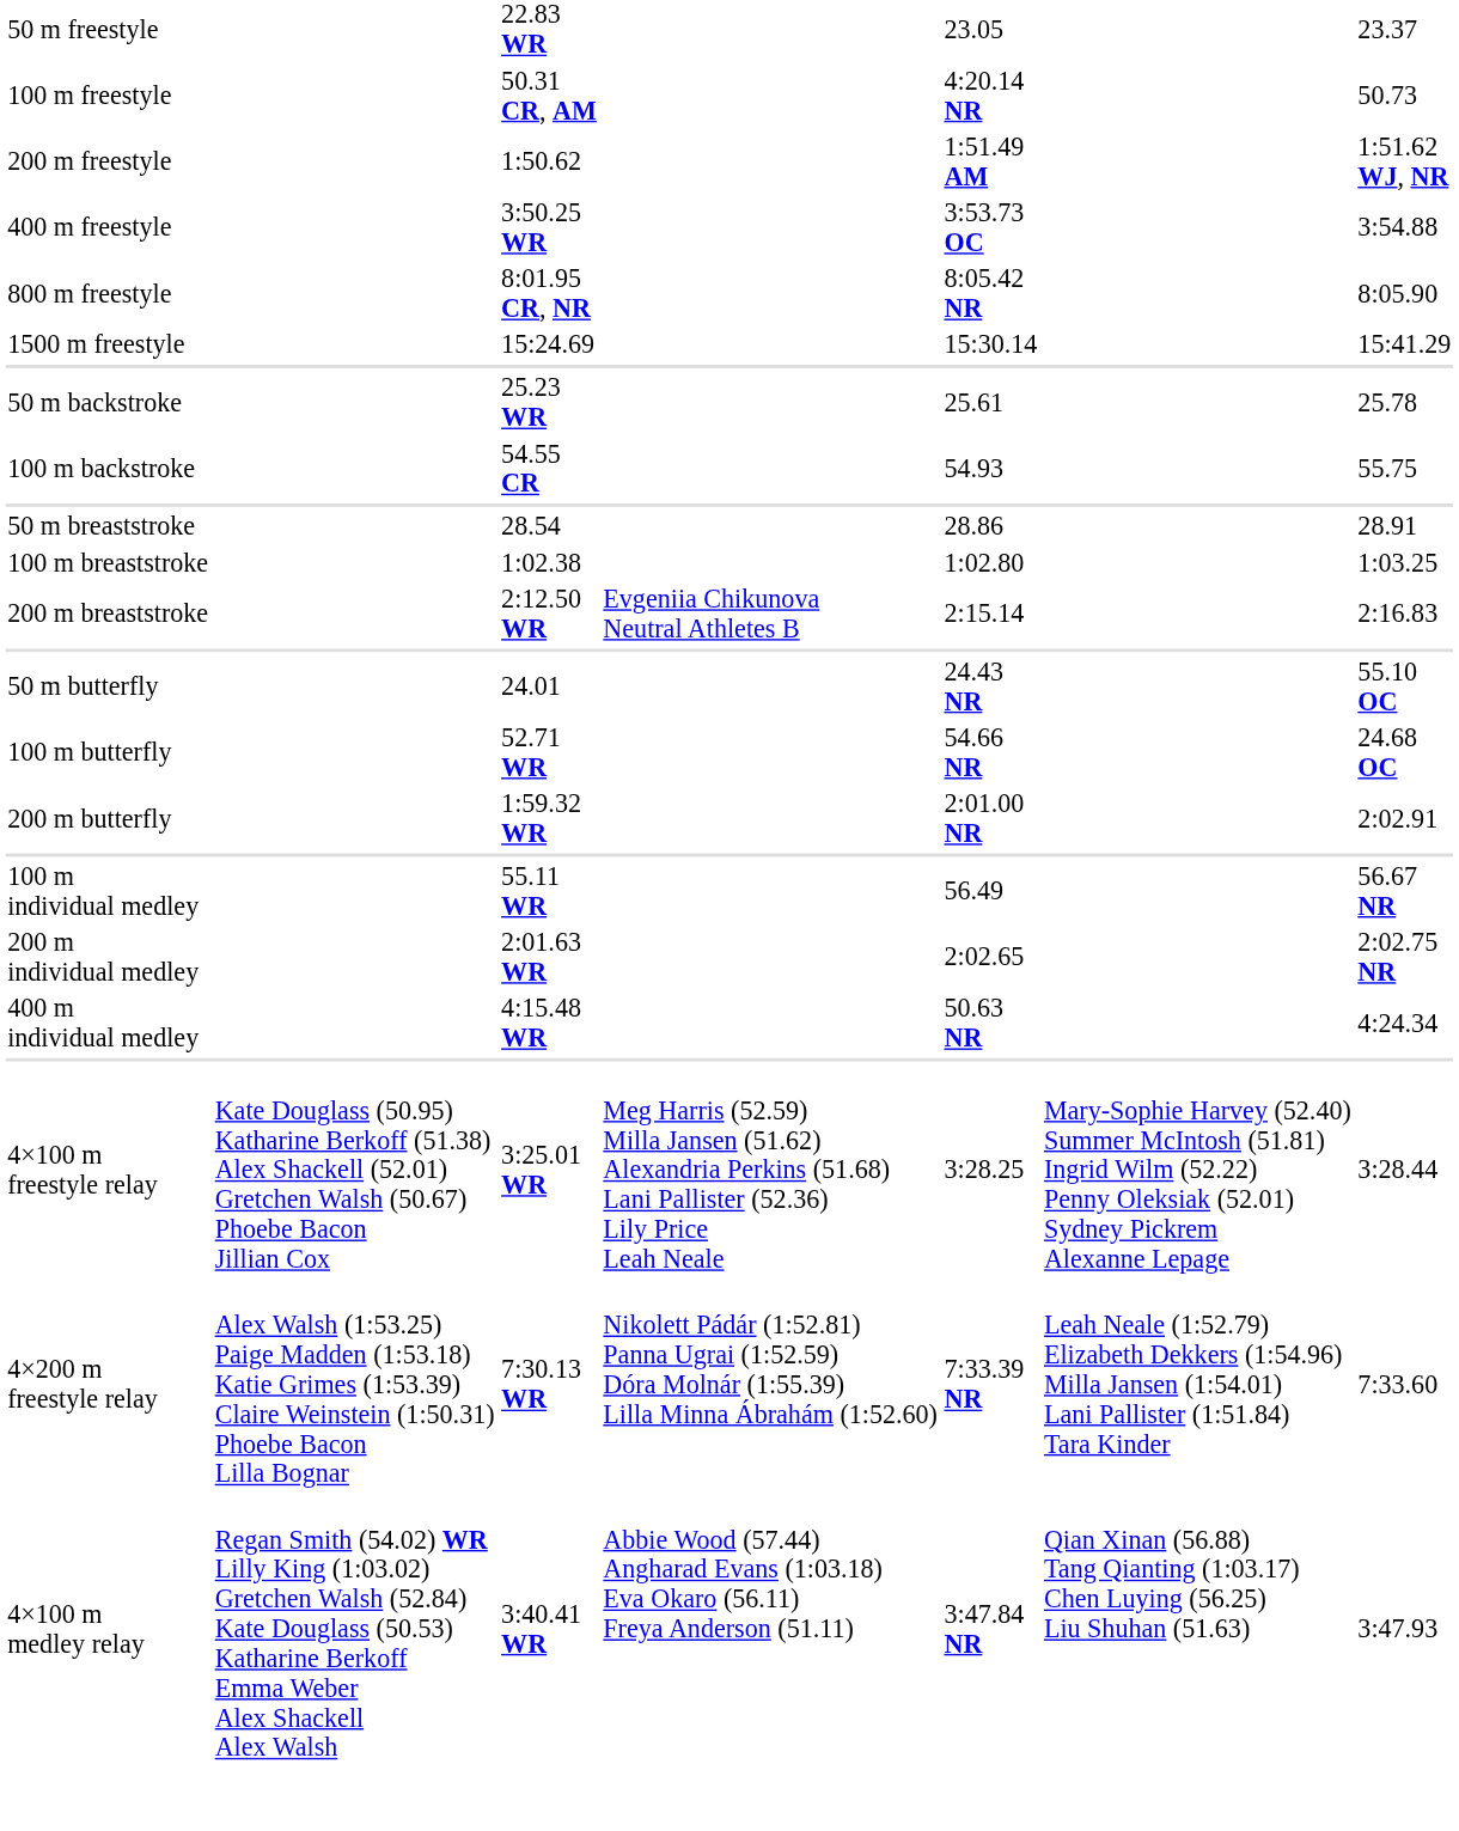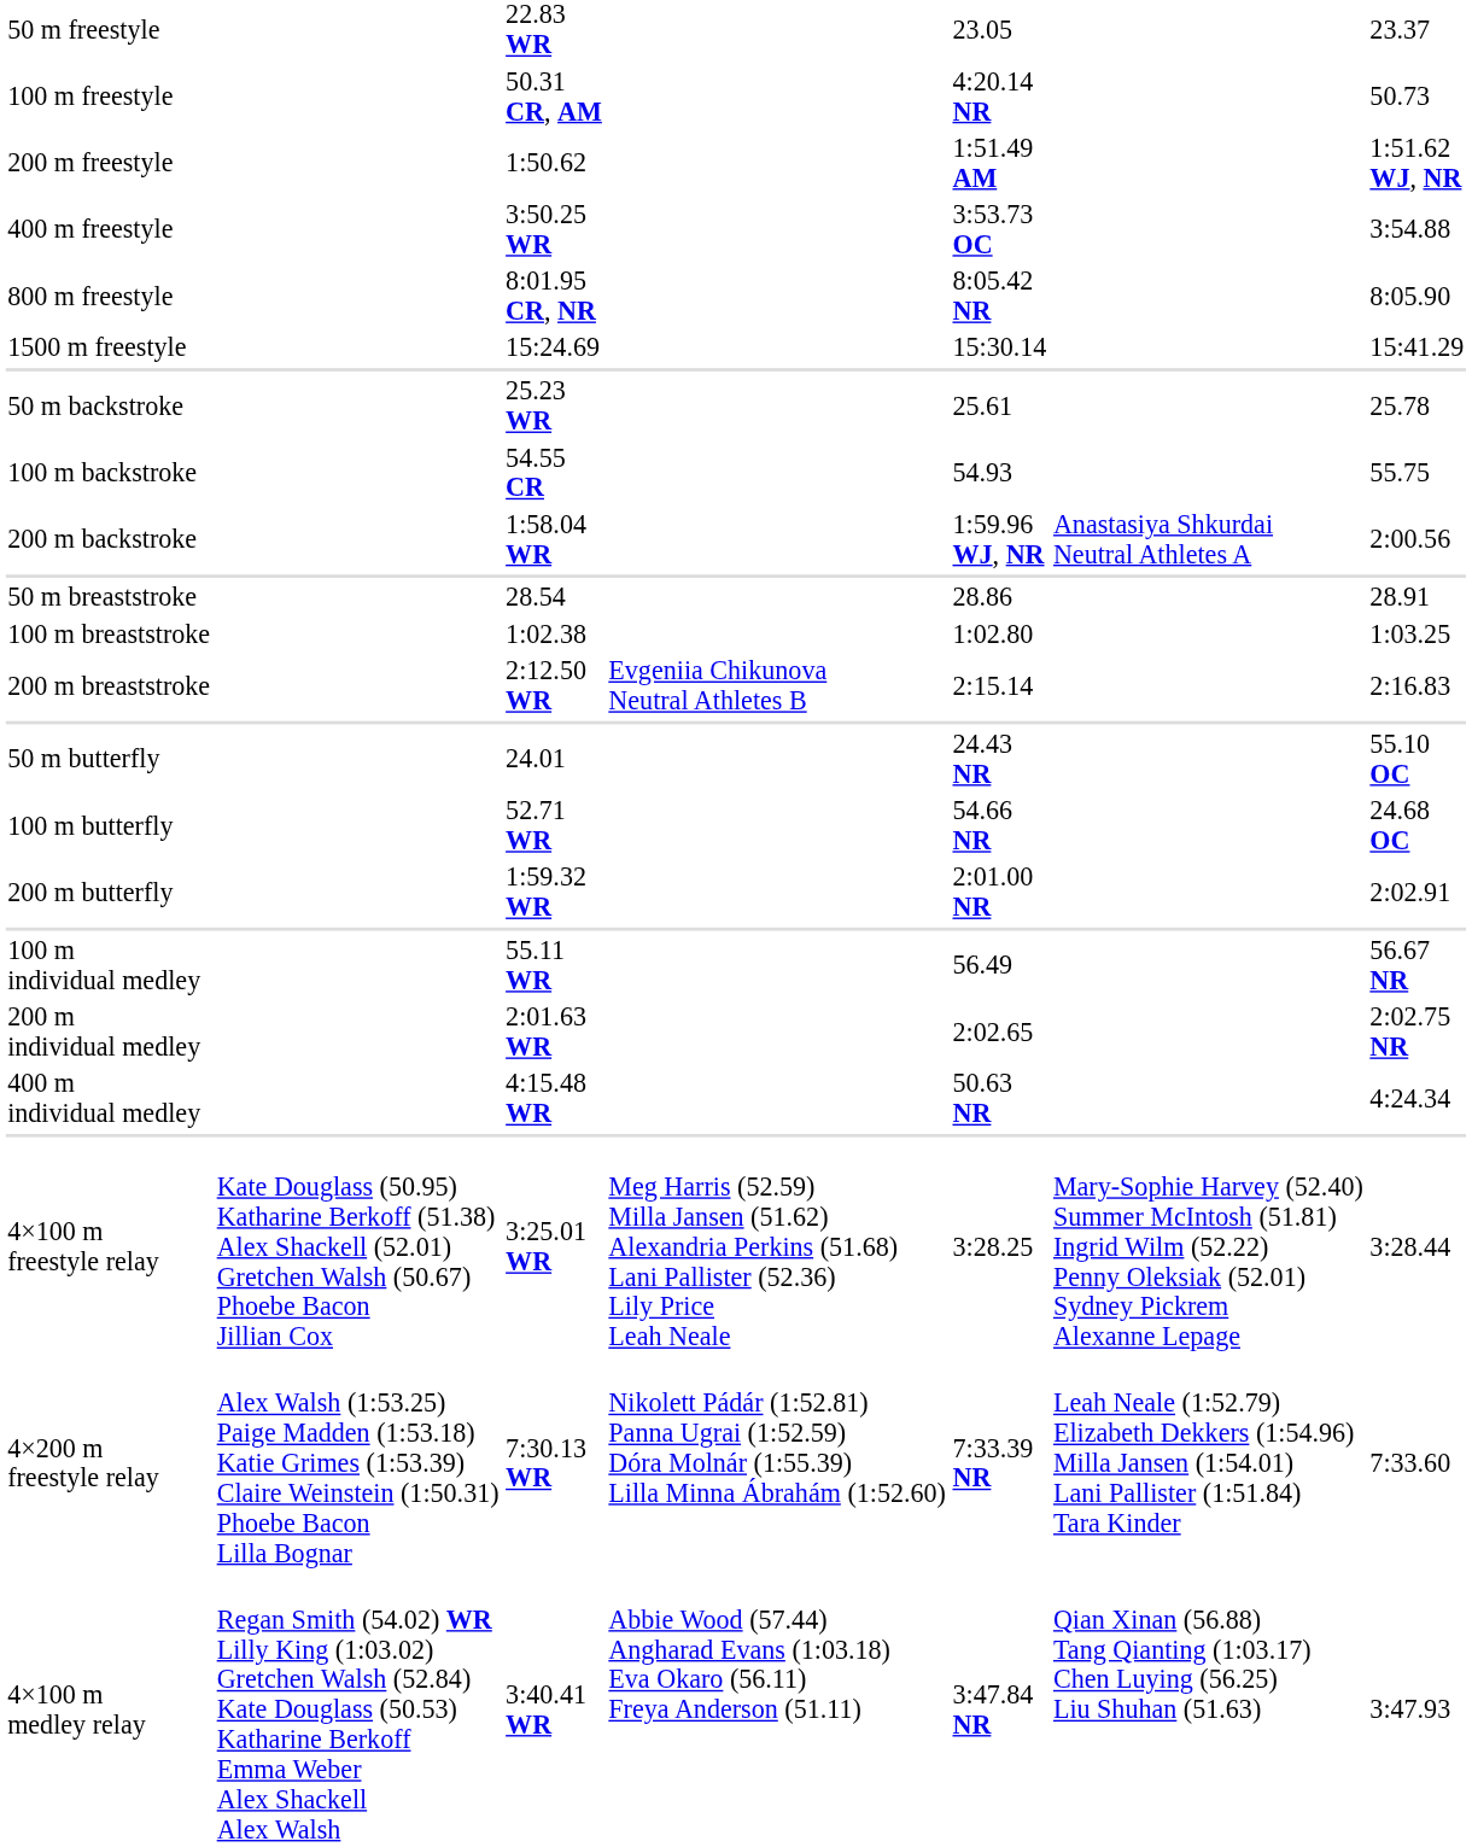 <table>
 <tr>
 <td>50 m freestyle<br></td>
 <td></td>
 <td>22.83<br><strong><a href='#'>WR</a></strong></td>
 <td></td>
 <td>23.05</td>
 <td></td>
 <td>23.37</td>
 </tr>
 <tr>
 <td>100 m freestyle<br></td>
 <td></td>
 <td>50.31<br><a href='#'><strong>CR</strong></a>, <a href='#'><strong>AM</strong></a></td>
 <td></td>
 <td>4:20.14<br><strong><a href='#'>NR</a></strong></td>
 <td></td>
 <td>50.73</td>
 </tr>
 <tr>
 <td>200 m freestyle<br></td>
 <td></td>
 <td>1:50.62</td>
 <td></td>
 <td>1:51.49<br><strong><a href='#'>AM</a></strong></td>
 <td></td>
 <td>1:51.62<br><strong><a href='#'>WJ</a></strong>, <strong><a href='#'>NR</a></strong></td>
 </tr>
 <tr>
 <td>400 m freestyle<br></td>
 <td></td>
 <td>3:50.25<br><strong><a href='#'>WR</a></strong></td>
 <td></td>
 <td>3:53.73<br><strong><a href='#'>OC</a></strong></td>
 <td></td>
 <td>3:54.88</td>
 </tr>
 <tr>
 <td>800 m freestyle<br></td>
 <td></td>
 <td>8:01.95<br><strong><a href='#'>CR</a></strong>, <strong><a href='#'>NR</a></strong></td>
 <td></td>
 <td>8:05.42<br><strong><a href='#'>NR</a></strong></td>
 <td></td>
 <td>8:05.90</td>
 </tr>
 <tr>
 <td>1500 m freestyle<br></td>
 <td></td>
 <td>15:24.69</td>
 <td></td>
 <td>15:30.14</td>
 <td></td>
 <td>15:41.29</td>
 </tr>
 <tr bgcolor=#DDDDDD>
 <td colspan=7></td>
 </tr>
 <tr>
 <td>50 m backstroke<br></td>
 <td></td>
 <td>25.23<br><strong><a href='#'>WR</a></strong></td>
 <td></td>
 <td>25.61</td>
 <td></td>
 <td>25.78</td>
 </tr>
 <tr>
 <td>100 m backstroke<br></td>
 <td></td>
 <td>54.55<br><strong><a href='#'>CR</a></strong></td>
 <td></td>
 <td>54.93</td>
 <td></td>
 <td>55.75</td>
+</tr>
+<tr>
+<td>200 m backstroke<br></td>
+<td></td>
+<td>1:58.04<br><strong><a href='#'>WR</a></strong></td>
+<td></td>
+<td>1:59.96<br><strong><a href='#'>WJ</a></strong>, <strong><a href='#'>NR</a></strong></td>
+<td><a href='#'>Anastasiya Shkurdai</a><br> <a href='#'>Neutral Athletes A</a></td>
+<td>2:00.56</td>
 </tr>
 <tr bgcolor=#DDDDDD>
 <td colspan=7></td>
 </tr>
 <tr>
 <td>50 m breaststroke<br></td>
 <td></td>
 <td>28.54</td>
 <td></td>
 <td>28.86</td>
 <td></td>
 <td>28.91</td>
 </tr>
 <tr>
 <td>100 m breaststroke<br></td>
 <td></td>
 <td>1:02.38</td>
 <td></td>
 <td>1:02.80</td>
 <td></td>
 <td>1:03.25</td>
 </tr>
 <tr>
 <td>200 m breaststroke<br></td>
 <td></td>
 <td>2:12.50<br><strong><a href='#'>WR</a></strong></td>
 <td><a href='#'>Evgeniia Chikunova</a><br> <a href='#'>Neutral Athletes B</a></td>
 <td>2:15.14</td>
 <td></td>
 <td>2:16.83</td>
 </tr>
 <tr bgcolor=#DDDDDD>
 <td colspan=7></td>
 </tr>
 <tr>
 <td>50 m butterfly<br></td>
 <td></td>
 <td>24.01</td>
 <td></td>
 <td>24.43<br><strong><a href='#'>NR</a></strong></td>
 <td></td>
 <td>55.10<br><strong><a href='#'>OC</a></strong></td>
 </tr>
 <tr>
 <td>100 m butterfly<br></td>
 <td></td>
 <td>52.71<br><strong><a href='#'>WR</a></strong></td>
 <td></td>
 <td>54.66<br><strong><a href='#'>NR</a></strong></td>
 <td></td>
 <td>24.68<br><strong><a href='#'>OC</a></strong></td>
 </tr>
 <tr>
 <td>200 m butterfly<br></td>
 <td></td>
 <td>1:59.32<br><strong><a href='#'>WR</a></strong></td>
 <td></td>
 <td>2:01.00<br><strong><a href='#'>NR</a></strong></td>
 <td></td>
 <td>2:02.91</td>
 </tr>
 <tr bgcolor=#DDDDDD>
 <td colspan=7></td>
 </tr>
 <tr>
 <td>100 m<br>individual medley<br></td>
 <td></td>
 <td>55.11<br><strong><a href='#'>WR</a></strong></td>
 <td></td>
 <td>56.49</td>
 <td></td>
 <td>56.67<br><strong><a href='#'>NR</a></strong></td>
 </tr>
 <tr>
 <td>200 m<br>individual medley<br></td>
 <td></td>
 <td>2:01.63<br><strong><a href='#'>WR</a></strong></td>
 <td></td>
 <td>2:02.65</td>
 <td></td>
 <td>2:02.75<br><strong><a href='#'>NR</a></strong></td>
 </tr>
 <tr>
 <td>400 m<br>individual medley<br></td>
 <td></td>
 <td>4:15.48<br><strong><a href='#'>WR</a></strong></td>
 <td></td>
 <td>50.63<br><strong><a href='#'>NR</a></strong></td>
 <td></td>
 <td>4:24.34</td>
 </tr>
 <tr bgcolor=#DDDDDD>
 <td colspan=7></td>
 </tr>
 <tr>
 <td>4×100 m<br>freestyle relay<br></td>
 <td valign=top><br><a href='#'>Kate Douglass</a> (50.95)<br><a href='#'>Katharine Berkoff</a> (51.38)<br><a href='#'>Alex Shackell</a> (52.01)<br><a href='#'>Gretchen Walsh</a> (50.67)<br><a href='#'>Phoebe Bacon</a><br><a href='#'>Jillian Cox</a></td>
 <td>3:25.01<br><strong><a href='#'>WR</a></strong></td>
 <td valign=top><br><a href='#'>Meg Harris</a> (52.59)<br><a href='#'>Milla Jansen</a> (51.62)<br><a href='#'>Alexandria Perkins</a> (51.68)<br><a href='#'>Lani Pallister</a> (52.36)<br><a href='#'>Lily Price</a><br><a href='#'>Leah Neale</a></td>
 <td>3:28.25</td>
 <td valign=top><br><a href='#'>Mary-Sophie Harvey</a> (52.40)<br><a href='#'>Summer McIntosh</a> (51.81)<br><a href='#'>Ingrid Wilm</a> (52.22)<br><a href='#'>Penny Oleksiak</a> (52.01)<br><a href='#'>Sydney Pickrem</a><br><a href='#'>Alexanne Lepage</a></td>
 <td>3:28.44</td>
 </tr>
 <tr>
 <td>4×200 m<br>freestyle relay<br></td>
 <td valign=top><br><a href='#'>Alex Walsh</a> (1:53.25)<br><a href='#'>Paige Madden</a> (1:53.18)<br><a href='#'>Katie Grimes</a> (1:53.39)<br><a href='#'>Claire Weinstein</a> (1:50.31)<br><a href='#'>Phoebe Bacon</a><br><a href='#'>Lilla Bognar</a></td>
 <td>7:30.13<br><strong><a href='#'>WR</a></strong></td>
 <td valign=top><br><a href='#'>Nikolett Pádár</a> (1:52.81)<br><a href='#'>Panna Ugrai</a> (1:52.59)<br><a href='#'>Dóra Molnár</a> (1:55.39)<br><a href='#'>Lilla Minna Ábrahám</a> (1:52.60)</td>
 <td>7:33.39<br><strong><a href='#'>NR</a></strong></td>
 <td valign=top><br><a href='#'>Leah Neale</a> (1:52.79)<br><a href='#'>Elizabeth Dekkers</a> (1:54.96)<br><a href='#'>Milla Jansen</a> (1:54.01)<br><a href='#'>Lani Pallister</a> (1:51.84)<br><a href='#'>Tara Kinder</a></td>
 <td>7:33.60</td>
 </tr>
 <tr>
 <td>4×100 m<br>medley relay<br></td>
 <td valign=top><br><a href='#'>Regan Smith</a> (54.02) <strong><a href='#'>WR</a></strong><br><a href='#'>Lilly King</a> (1:03.02)<br><a href='#'>Gretchen Walsh</a> (52.84)<br><a href='#'>Kate Douglass</a> (50.53)<br><a href='#'>Katharine Berkoff</a><br><a href='#'>Emma Weber</a><br><a href='#'>Alex Shackell</a><br><a href='#'>Alex Walsh</a></td>
 <td>3:40.41<br><strong><a href='#'>WR</a></strong></td>
 <td valign=top><br><a href='#'>Abbie Wood</a> (57.44)<br><a href='#'>Angharad Evans</a> (1:03.18)<br><a href='#'>Eva Okaro</a> (56.11)<br><a href='#'>Freya Anderson</a> (51.11)</td>
 <td>3:47.84<br><strong><a href='#'>NR</a></strong></td>
 <td valign=top><br><a href='#'>Qian Xinan</a> (56.88)<br><a href='#'>Tang Qianting</a> (1:03.17)<br><a href='#'>Chen Luying</a> (56.25)<br><a href='#'>Liu Shuhan</a> (51.63)</td>
 <td>3:47.93</td>
 </tr>
 </table>
